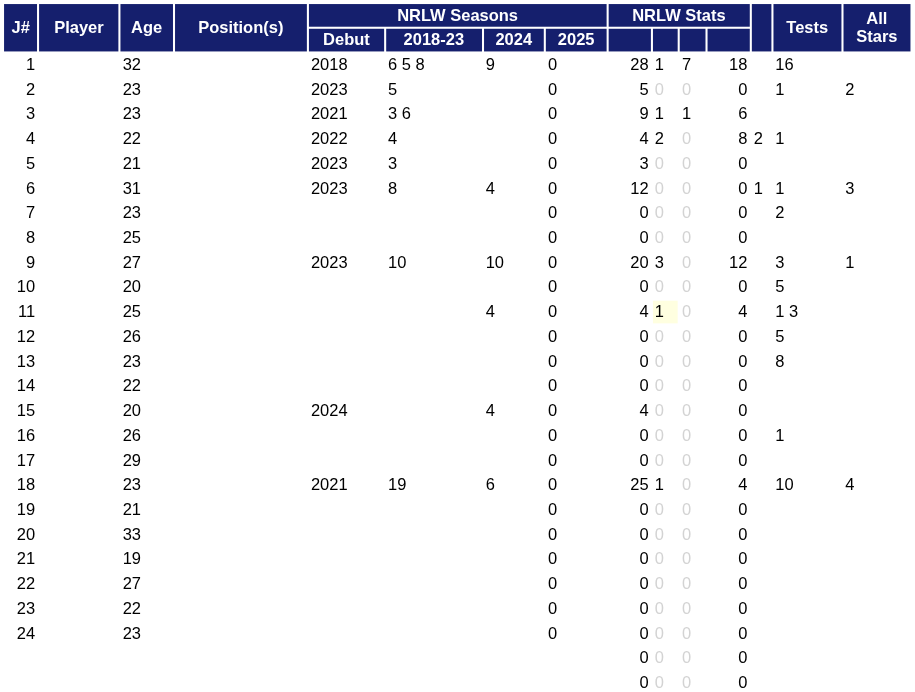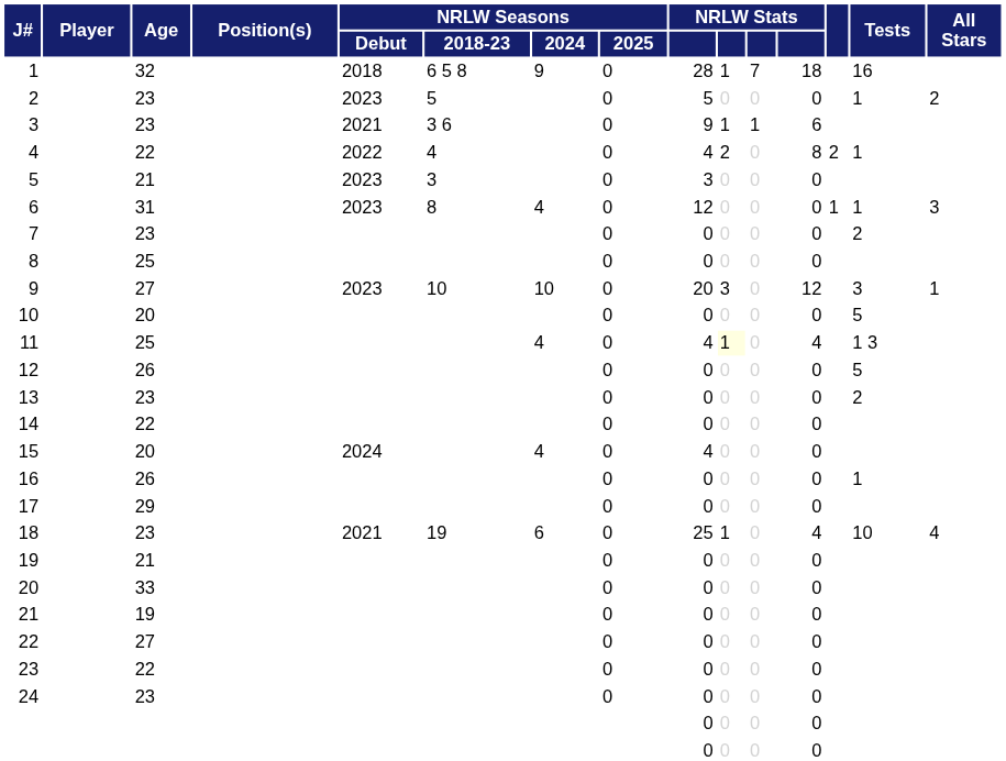 <table class="sortable" border="0" cellspacing="2" cellpadding="2" style="width:100%;" style="text-align:center;">
 <tr style="background:#151F6D; color:white">
 <th rowspan=2>J#</th>
 <th rowspan=2>Player</th>
 <th rowspan=2>Age</th>
 <th rowspan=2>Position(s)</th>
 <th colspan=4>NRLW Seasons</th>
 <th colspan=4>NRLW Stats</th>
 <th rowspan=2 class="unsortable"></th>
 <th rowspan=2 class="unsortable">Tests</th>
 <th rowspan=2 class="unsortable">All <br> Stars</th>
 </tr>
 <tr style="background:#151F6D; color:white">
 <th class="unsortable">Debut</th>
 <th class="unsortable">2018-23</th>
 <th class="unsortable">2024</th>
 <th class="unsortable">2025</th>
 <th></th>
 <th></th>
 <th class="unsortable"></th>
 <th></th>
 </tr>
 <tr>
 <td align=right>1</td>
 <td align=left></td>
 <td>32</td>
 <td></td>
 <td>2018</td>
 <td align=left> 6  5  8</td>
 <td align=left> 9</td>
 <td align=left> 0</td>
 <td align=right>28</td>
 <td>1</td>
 <td>7</td>
 <td align=right>18</td>
 <td></td>
 <td align=left> 16</td>
 <td></td>
 </tr>
 <tr>
 <td align=right>2</td>
 <td align=left></td>
 <td>23</td>
 <td></td>
 <td>2023</td>
 <td align=left> 5</td>
 <td></td>
 <td align=left> 0</td>
 <td align=right>5</td>
 <td style="color:lightgray">0</td>
 <td style="color:lightgray">0</td>
 <td align=right>0</td>
 <td></td>
 <td align=left> 1</td>
 <td align=left> 2</td>
 </tr>
 <tr>
 <td align=right>3</td>
 <td align=left></td>
 <td>23</td>
 <td></td>
 <td>2021</td>
 <td align=left> 3  6</td>
 <td align=left> </td>
 <td align=left> 0</td>
 <td align=right>9</td>
 <td>1</td>
 <td>1</td>
 <td align=right>6</td>
 <td></td>
 <td></td>
 <td></td>
 </tr>
 <tr>
 <td align=right>4</td>
 <td align=left></td>
 <td>22</td>
 <td></td>
 <td>2022</td>
 <td align=left> 4</td>
 <td align=left> </td>
 <td align=left> 0</td>
 <td align=right>4</td>
 <td>2</td>
 <td style="color:lightgray">0</td>
 <td align=right>8</td>
 <td align=left> 2</td>
 <td align=left> 1</td>
 <td></td>
 </tr>
 <tr>
 <td align=right>5</td>
 <td align=left></td>
 <td>21</td>
 <td></td>
 <td>2023</td>
 <td align=left> 3</td>
 <td></td>
 <td align=left> 0</td>
 <td align=right>3</td>
 <td style="color:lightgray">0</td>
 <td style="color:lightgray">0</td>
 <td align=right>0</td>
 <td></td>
 <td></td>
 <td></td>
 </tr>
 <tr>
 <td align=right>6</td>
 <td align=left></td>
 <td>31</td>
 <td></td>
 <td>2023</td>
 <td align=left> 8</td>
 <td align=left> 4</td>
 <td align=left> 0</td>
 <td align=right>12</td>
 <td style="color:lightgray">0</td>
 <td style="color:lightgray">0</td>
 <td align=right>0</td>
 <td align=left> 1</td>
 <td align=left> 1</td>
 <td align=left> 3</td>
 </tr>
 <tr>
 <td align=right>7</td>
 <td align=left></td>
 <td>23</td>
 <td></td>
 <td></td>
 <td></td>
 <td></td>
 <td align=left> 0</td>
 <td align=right>0</td>
 <td style="color:lightgray">0</td>
 <td style="color:lightgray">0</td>
 <td align=right>0</td>
 <td></td>
 <td align=left> 2</td>
 <td></td>
 </tr>
 <tr>
 <td align=right>8</td>
 <td align=left></td>
 <td>25</td>
 <td></td>
 <td></td>
 <td></td>
 <td></td>
 <td align=left> 0</td>
 <td align=right>0</td>
 <td style="color:lightgray">0</td>
 <td style="color:lightgray">0</td>
 <td align=right>0</td>
 <td></td>
 <td></td>
 <td></td>
 </tr>
 <tr>
 <td align=right>9</td>
 <td align=left></td>
 <td>27</td>
 <td></td>
 <td>2023</td>
 <td align=left> 10</td>
 <td align=left> 10</td>
 <td align=left> 0</td>
 <td align=right>20</td>
 <td>3</td>
 <td style="color:lightgray">0</td>
 <td align=right>12</td>
 <td></td>
 <td align=left> 3</td>
 <td align=left> 1</td>
 </tr>
 <tr>
 <td align=right>10</td>
 <td align=left></td>
 <td>20</td>
 <td></td>
 <td></td>
 <td></td>
 <td align=left> </td>
 <td align=left> 0</td>
 <td align=right>0</td>
 <td style="color:lightgray">0</td>
 <td style="color:lightgray">0</td>
 <td align=right>0</td>
 <td></td>
 <td align=left> 5</td>
 <td></td>
 </tr>
 <tr>
 <td align=right>11</td>
 <td align=left></td>
 <td>25</td>
 <td></td>
 <td></td>
 <td></td>
 <td align=left> 4</td>
 <td align=left> 0</td>
 <td align=right>4</td>
 <td style="background: lightyellow;">1</td>
 <td style="color:lightgray">0</td>
 <td align=right>4</td>
 <td></td>
 <td align=left> 1  3</td>
 <td></td>
 </tr>
 <tr>
 <td align=right>12</td>
 <td align=left></td>
 <td>26</td>
 <td></td>
 <td></td>
 <td></td>
 <td></td>
 <td align=left> 0</td>
 <td align=right>0</td>
 <td style="color:lightgray">0</td>
 <td style="color:lightgray">0</td>
 <td align=right>0</td>
 <td></td>
 <td align=left> 5</td>
 <td></td>
 </tr>
 <tr>
 <td align=right>13</td>
 <td align=left></td>
 <td>23</td>
 <td></td>
 <td></td>
 <td></td>
 <td align=left> </td>
 <td align=left> 0</td>
 <td align=right>0</td>
 <td style="color:lightgray">0</td>
 <td style="color:lightgray">0</td>
 <td align=right>0</td>
 <td></td>
-<td align=left> 8</td>
+<td align=left> 2</td>
 <td></td>
 </tr>
 <tr>
 <td align=right>14</td>
 <td align=left></td>
 <td>22</td>
 <td></td>
 <td></td>
 <td></td>
 <td align=left> </td>
 <td align=left> 0</td>
 <td align=right>0</td>
 <td style="color:lightgray">0</td>
 <td style="color:lightgray">0</td>
 <td align=right>0</td>
 <td></td>
 <td></td>
 <td></td>
 </tr>
 <tr>
 <td align=right>15</td>
 <td align=left></td>
 <td>20</td>
 <td></td>
 <td>2024</td>
 <td></td>
 <td align=left> 4</td>
 <td align=left> 0</td>
 <td align=right>4</td>
 <td style="color:lightgray">0</td>
 <td style="color:lightgray">0</td>
 <td align=right>0</td>
 <td></td>
 <td></td>
 <td></td>
 </tr>
 <tr>
 <td align=right>16</td>
 <td align=left></td>
 <td>26</td>
 <td></td>
 <td></td>
 <td></td>
 <td></td>
 <td align=left> 0</td>
 <td align=right>0</td>
 <td style="color:lightgray">0</td>
 <td style="color:lightgray">0</td>
 <td align=right>0</td>
 <td></td>
 <td align=left> 1</td>
 <td></td>
 </tr>
 <tr>
 <td align=right>17</td>
 <td align=left></td>
 <td>29</td>
 <td></td>
 <td></td>
 <td></td>
 <td></td>
 <td align=left> 0</td>
 <td align=right>0</td>
 <td style="color:lightgray">0</td>
 <td style="color:lightgray">0</td>
 <td align=right>0</td>
 <td></td>
 <td></td>
 <td></td>
 </tr>
 <tr>
 <td align=right>18</td>
 <td align=left></td>
 <td>23</td>
 <td></td>
 <td>2021</td>
 <td align=left> 19</td>
 <td align=left> 6</td>
 <td align=left> 0</td>
 <td align=right>25</td>
 <td>1</td>
 <td style="color:lightgray">0</td>
 <td align=right>4</td>
 <td></td>
 <td align=left> 10</td>
 <td align=left> 4</td>
 </tr>
 <tr>
 <td align=right>19</td>
 <td align=left></td>
 <td>21</td>
 <td></td>
 <td></td>
 <td></td>
 <td></td>
 <td align=left> 0</td>
 <td align=right>0</td>
 <td style="color:lightgray">0</td>
 <td style="color:lightgray">0</td>
 <td align=right>0</td>
 <td></td>
 <td></td>
 <td></td>
 </tr>
 <tr>
 <td align=right>20</td>
 <td align=left></td>
 <td>33</td>
 <td></td>
 <td></td>
 <td></td>
 <td></td>
 <td align=left> 0</td>
 <td align=right>0</td>
 <td style="color:lightgray">0</td>
 <td style="color:lightgray">0</td>
 <td align=right>0</td>
 <td></td>
 <td></td>
 <td></td>
 </tr>
 <tr>
 <td align=right>21</td>
 <td align=left></td>
 <td>19</td>
 <td></td>
 <td></td>
 <td></td>
 <td></td>
 <td align=left> 0</td>
 <td align=right>0</td>
 <td style="color:lightgray">0</td>
 <td style="color:lightgray">0</td>
 <td align=right>0</td>
 <td></td>
 <td></td>
 <td></td>
 </tr>
 <tr>
 <td align=right>22</td>
 <td align=left></td>
 <td>27</td>
 <td></td>
 <td></td>
 <td></td>
 <td></td>
 <td align=left> 0</td>
 <td align=right>0</td>
 <td style="color:lightgray">0</td>
 <td style="color:lightgray">0</td>
 <td align=right>0</td>
 <td></td>
 <td></td>
 <td></td>
 </tr>
 <tr>
 <td align=right>23</td>
 <td align=left></td>
 <td>22</td>
 <td></td>
 <td></td>
 <td></td>
 <td></td>
 <td align=left> 0</td>
 <td align=right>0</td>
 <td style="color:lightgray">0</td>
 <td style="color:lightgray">0</td>
 <td align=right>0</td>
 <td></td>
 <td></td>
 <td></td>
 </tr>
 <tr>
 <td align=right>24</td>
 <td align=left></td>
 <td>23</td>
 <td></td>
 <td></td>
 <td></td>
 <td></td>
 <td align=left> 0</td>
 <td align=right>0</td>
 <td style="color:lightgray">0</td>
 <td style="color:lightgray">0</td>
 <td align=right>0</td>
 <td></td>
 <td></td>
 <td></td>
 </tr>
 <tr>
 <td align=right></td>
 <td align=left></td>
 <td></td>
 <td></td>
 <td></td>
 <td></td>
 <td></td>
 <td></td>
 <td align=right>0</td>
 <td style="color:lightgray">0</td>
 <td style="color:lightgray">0</td>
 <td align=right>0</td>
 <td></td>
 <td></td>
 <td></td>
 </tr>
 <tr>
 <td align=right></td>
 <td align=left></td>
 <td></td>
 <td></td>
 <td></td>
 <td></td>
 <td></td>
 <td></td>
 <td align=right>0</td>
 <td style="color:lightgray">0</td>
 <td style="color:lightgray">0</td>
 <td align=right>0</td>
 <td></td>
 <td></td>
 <td></td>
 </tr>
 </table>
